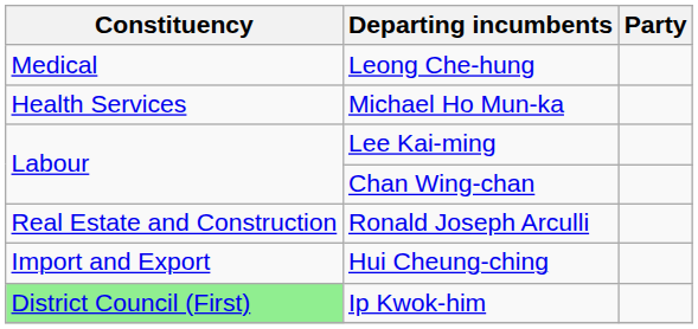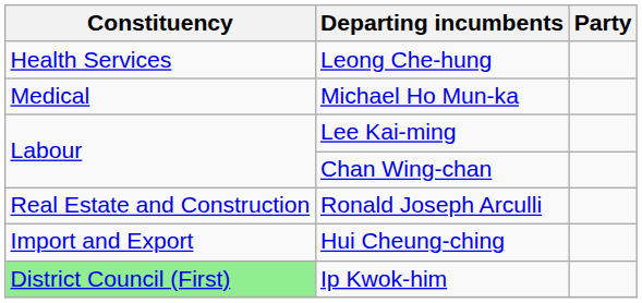 <table class="wikitable">
 <tr>
 <th>Constituency</th>
 <th>Departing incumbents</th>
 <th colspan="2">Party</th>
 </tr>
 <tr>
-<td><a href='#'>Medical</a></td>
+<td><a href='#'>Health Services</a></td>
 <td><a href='#'>Leong Che-hung</a></td>
 <td></td>
 </tr>
 <tr>
-<td><a href='#'>Health Services</a></td>
+<td><a href='#'>Medical</a></td>
 <td><a href='#'>Michael Ho Mun-ka</a></td>
 <td></td>
 </tr>
 <tr>
 <td rowspan=2><a href='#'>Labour</a></td>
 <td><a href='#'>Lee Kai-ming</a></td>
 <td></td>
 </tr>
 <tr>
 <td><a href='#'>Chan Wing-chan</a></td>
 <td></td>
 </tr>
 <tr>
 <td><a href='#'>Real Estate and Construction</a></td>
 <td><a href='#'>Ronald Joseph Arculli</a></td>
 <td></td>
 </tr>
 <tr>
 <td><a href='#'>Import and Export</a></td>
 <td><a href='#'>Hui Cheung-ching</a></td>
 <td></td>
 </tr>
 <tr>
 <td style="background: lightgreen;"><a href='#'>District Council (First)</a></td>
 <td><a href='#'>Ip Kwok-him</a></td>
 <td></td>
 </tr>
 <tr>
 </tr>
 </table>
